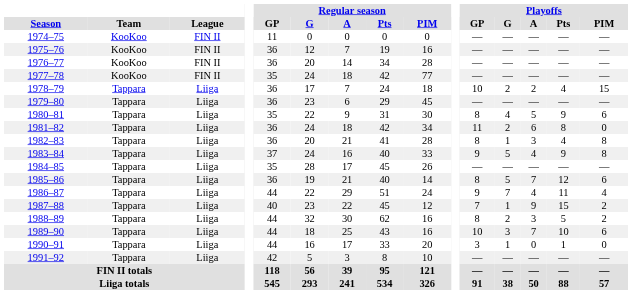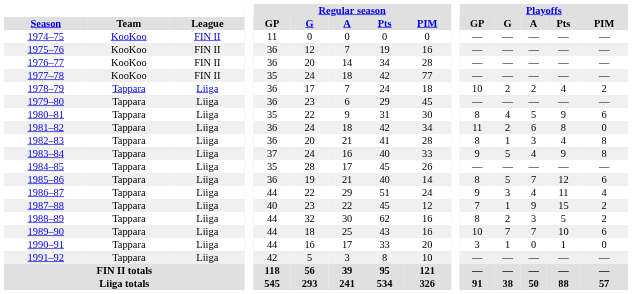 <table border="0" cellpadding="1" cellspacing="0" style="text-align:center; width:60em">
 <tr bgcolor="#e0e0e0">
 <th colspan="3" bgcolor="#ffffff"> </th>
 <th rowspan="99" bgcolor="#ffffff"> </th>
 <th colspan="5"><a href='#'>Regular season</a></th>
 <th rowspan="99" bgcolor="#ffffff"> </th>
 <th colspan="5"><a href='#'>Playoffs</a></th>
 </tr>
 <tr bgcolor="#e0e0e0">
 <th><a href='#'>Season</a></th>
 <th>Team</th>
 <th>League</th>
 <th>GP</th>
 <th><a href='#'>G</a></th>
 <th><a href='#'>A</a></th>
 <th><a href='#'>Pts</a></th>
 <th><a href='#'>PIM</a></th>
 <th>GP</th>
 <th>G</th>
 <th>A</th>
 <th>Pts</th>
 <th>PIM</th>
 </tr>
 <tr>
 <td><a href='#'>1974–75</a></td>
 <td><a href='#'>KooKoo</a></td>
 <td><a href='#'>FIN II</a></td>
 <td>11</td>
 <td>0</td>
 <td>0</td>
 <td>0</td>
 <td>0</td>
 <td>—</td>
 <td>—</td>
 <td>—</td>
 <td>—</td>
 <td>—</td>
 </tr>
 <tr bgcolor="#f0f0f0">
 <td><a href='#'>1975–76</a></td>
 <td>KooKoo</td>
 <td>FIN II</td>
 <td>36</td>
 <td>12</td>
 <td>7</td>
 <td>19</td>
 <td>16</td>
 <td>—</td>
 <td>—</td>
 <td>—</td>
 <td>—</td>
 <td>—</td>
 </tr>
 <tr>
 <td><a href='#'>1976–77</a></td>
 <td>KooKoo</td>
 <td>FIN II</td>
 <td>36</td>
 <td>20</td>
 <td>14</td>
 <td>34</td>
 <td>28</td>
 <td>—</td>
 <td>—</td>
 <td>—</td>
 <td>—</td>
 <td>—</td>
 </tr>
 <tr bgcolor="#f0f0f0">
 <td><a href='#'>1977–78</a></td>
 <td>KooKoo</td>
 <td>FIN II</td>
 <td>35</td>
 <td>24</td>
 <td>18</td>
 <td>42</td>
 <td>77</td>
 <td>—</td>
 <td>—</td>
 <td>—</td>
 <td>—</td>
 <td>—</td>
 </tr>
 <tr>
 <td><a href='#'>1978–79</a></td>
 <td><a href='#'>Tappara</a></td>
 <td><a href='#'>Liiga</a></td>
 <td>36</td>
 <td>17</td>
 <td>7</td>
 <td>24</td>
 <td>18</td>
 <td>10</td>
 <td>2</td>
 <td>2</td>
 <td>4</td>
-<td>15</td>
+<td>2</td>
 </tr>
 <tr bgcolor="#f0f0f0">
 <td><a href='#'>1979–80</a></td>
 <td>Tappara</td>
 <td>Liiga</td>
 <td>36</td>
 <td>23</td>
 <td>6</td>
 <td>29</td>
 <td>45</td>
 <td>—</td>
 <td>—</td>
 <td>—</td>
 <td>—</td>
 <td>—</td>
 </tr>
 <tr>
 <td><a href='#'>1980–81</a></td>
 <td>Tappara</td>
 <td>Liiga</td>
 <td>35</td>
 <td>22</td>
 <td>9</td>
 <td>31</td>
 <td>30</td>
 <td>8</td>
 <td>4</td>
 <td>5</td>
 <td>9</td>
 <td>6</td>
 </tr>
 <tr bgcolor="#f0f0f0">
 <td><a href='#'>1981–82</a></td>
 <td>Tappara</td>
 <td>Liiga</td>
 <td>36</td>
 <td>24</td>
 <td>18</td>
 <td>42</td>
 <td>34</td>
 <td>11</td>
 <td>2</td>
 <td>6</td>
 <td>8</td>
 <td>0</td>
 </tr>
 <tr>
 <td><a href='#'>1982–83</a></td>
 <td>Tappara</td>
 <td>Liiga</td>
 <td>36</td>
 <td>20</td>
 <td>21</td>
 <td>41</td>
 <td>28</td>
 <td>8</td>
 <td>1</td>
 <td>3</td>
 <td>4</td>
 <td>8</td>
 </tr>
 <tr bgcolor="#f0f0f0">
 <td><a href='#'>1983–84</a></td>
 <td>Tappara</td>
 <td>Liiga</td>
 <td>37</td>
 <td>24</td>
 <td>16</td>
 <td>40</td>
 <td>33</td>
 <td>9</td>
 <td>5</td>
 <td>4</td>
 <td>9</td>
 <td>8</td>
 </tr>
 <tr>
 <td><a href='#'>1984–85</a></td>
 <td>Tappara</td>
 <td>Liiga</td>
 <td>35</td>
 <td>28</td>
 <td>17</td>
 <td>45</td>
 <td>26</td>
 <td>—</td>
 <td>—</td>
 <td>—</td>
 <td>—</td>
 <td>—</td>
 </tr>
 <tr bgcolor="#f0f0f0">
 <td><a href='#'>1985–86</a></td>
 <td>Tappara</td>
 <td>Liiga</td>
 <td>36</td>
 <td>19</td>
 <td>21</td>
 <td>40</td>
 <td>14</td>
 <td>8</td>
 <td>5</td>
 <td>7</td>
 <td>12</td>
 <td>6</td>
 </tr>
 <tr>
 <td><a href='#'>1986–87</a></td>
 <td>Tappara</td>
 <td>Liiga</td>
 <td>44</td>
 <td>22</td>
 <td>29</td>
 <td>51</td>
 <td>24</td>
 <td>9</td>
-<td>7</td>
+<td>3</td>
 <td>4</td>
 <td>11</td>
 <td>4</td>
 </tr>
 <tr bgcolor="#f0f0f0">
 <td><a href='#'>1987–88</a></td>
 <td>Tappara</td>
 <td>Liiga</td>
 <td>40</td>
 <td>23</td>
 <td>22</td>
 <td>45</td>
 <td>12</td>
 <td>7</td>
 <td>1</td>
 <td>9</td>
 <td>15</td>
 <td>2</td>
 </tr>
 <tr>
 <td><a href='#'>1988–89</a></td>
 <td>Tappara</td>
 <td>Liiga</td>
 <td>44</td>
 <td>32</td>
 <td>30</td>
 <td>62</td>
 <td>16</td>
 <td>8</td>
 <td>2</td>
 <td>3</td>
 <td>5</td>
 <td>2</td>
 </tr>
 <tr bgcolor="#f0f0f0">
 <td><a href='#'>1989–90</a></td>
 <td>Tappara</td>
 <td>Liiga</td>
 <td>44</td>
 <td>18</td>
 <td>25</td>
 <td>43</td>
 <td>16</td>
 <td>10</td>
-<td>3</td>
+<td>7</td>
 <td>7</td>
 <td>10</td>
 <td>6</td>
 </tr>
 <tr>
 <td><a href='#'>1990–91</a></td>
 <td>Tappara</td>
 <td>Liiga</td>
 <td>44</td>
 <td>16</td>
 <td>17</td>
 <td>33</td>
 <td>20</td>
 <td>3</td>
 <td>1</td>
 <td>0</td>
 <td>1</td>
 <td>0</td>
 </tr>
 <tr bgcolor="#f0f0f0">
 <td><a href='#'>1991–92</a></td>
 <td>Tappara</td>
 <td>Liiga</td>
 <td>42</td>
 <td>5</td>
 <td>3</td>
 <td>8</td>
 <td>10</td>
 <td>—</td>
 <td>—</td>
 <td>—</td>
 <td>—</td>
 <td>—</td>
 </tr>
 <tr bgcolor="#e0e0e0">
 <th colspan="3">FIN II totals</th>
 <th>118</th>
 <th>56</th>
 <th>39</th>
 <th>95</th>
 <th>121</th>
 <th>—</th>
 <th>—</th>
 <th>—</th>
 <th>—</th>
 <th>—</th>
 </tr>
 <tr bgcolor="#e0e0e0">
 <th colspan="3">Liiga totals</th>
 <th>545</th>
 <th>293</th>
 <th>241</th>
 <th>534</th>
 <th>326</th>
 <th>91</th>
 <th>38</th>
 <th>50</th>
 <th>88</th>
 <th>57</th>
 </tr>
 </table>
